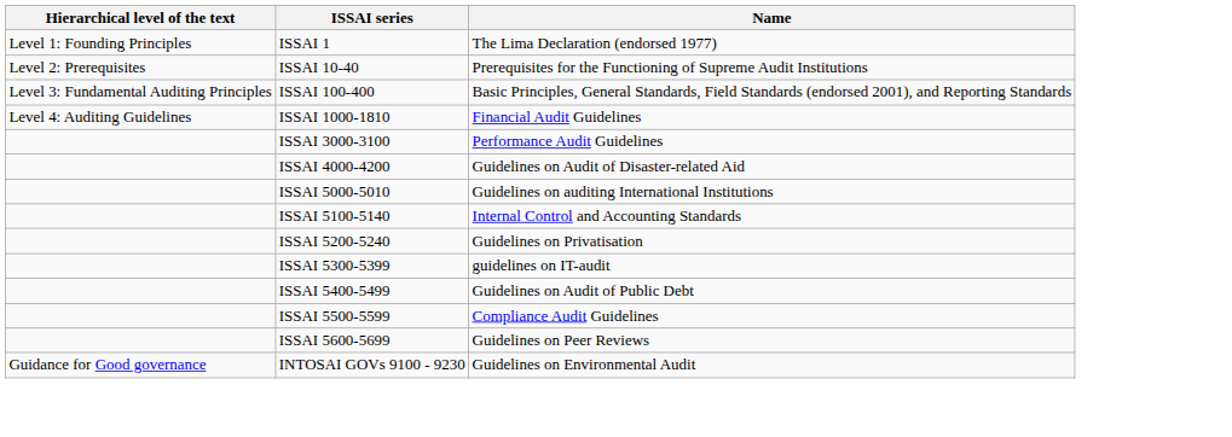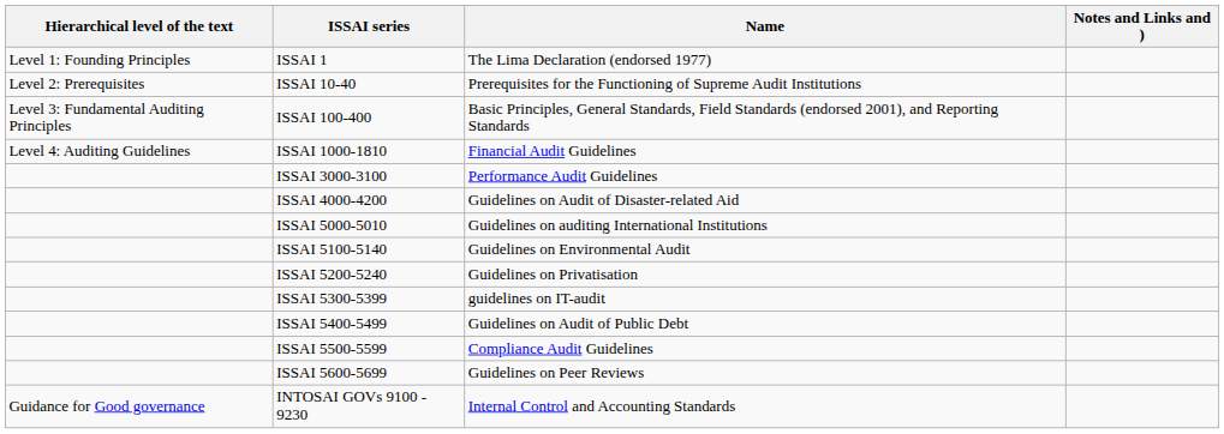 <table class="wikitable">
 <tr>
 <th>Hierarchical level of the text</th>
 <th>ISSAI series</th>
 <th>Name</th>
+<th>Notes and Links  and )</th>
 </tr>
 <tr>
 <td>Level 1: Founding Principles</td>
 <td>ISSAI 1</td>
 <td>The Lima Declaration (endorsed 1977)</td>
+<td Comprehensive ></td>
 </tr>
 <tr>
 <td>Level 2: Prerequisites</td>
 <td>ISSAI 10-40</td>
 <td>Prerequisites for the Functioning of Supreme Audit Institutions</td>
+<td * The 'ISSAI 30' ></td>
 </tr>
 <tr>
 <td>Level 3: Fundamental Auditing Principles</td>
 <td>ISSAI 100-400</td>
 <td>Basic Principles, General Standards, Field Standards (endorsed 2001), and Reporting Standards</td>
+<td></td>
 </tr>
 <tr>
 <td>Level 4: Auditing Guidelines</td>
 <td>ISSAI 1000-1810</td>
 <td><a href='#'>Financial Audit</a> Guidelines</td>
+<td></td>
 </tr>
 <tr>
 <td></td>
 <td>ISSAI 3000-3100</td>
 <td><a href='#'>Performance Audit</a> Guidelines</td>
+<td></td>
 </tr>
 <tr>
 <td></td>
 <td>ISSAI 4000-4200</td>
 <td>Guidelines on Audit of Disaster-related Aid</td>
+<td></td>
 </tr>
 <tr>
 <td></td>
 <td>ISSAI 5000-5010</td>
 <td>Guidelines on auditing International Institutions</td>
+<td></td>
 </tr>
 <tr>
 <td></td>
 <td>ISSAI 5100-5140</td>
-<td><a href='#'>Internal Control</a> and Accounting Standards</td>
+<td>Guidelines on Environmental Audit</td>
+<td></td>
 </tr>
 <tr>
 <td></td>
 <td>ISSAI 5200-5240</td>
 <td>Guidelines on Privatisation</td>
+<td></td>
 </tr>
 <tr>
 <td></td>
 <td>ISSAI 5300-5399</td>
 <td>guidelines on IT-audit</td>
+<td></td>
 </tr>
 <tr>
 <td></td>
 <td>ISSAI 5400-5499</td>
 <td>Guidelines on Audit of Public Debt</td>
+<td></td>
 </tr>
 <tr>
 <td></td>
 <td>ISSAI 5500-5599</td>
 <td><a href='#'>Compliance Audit</a> Guidelines</td>
+<td></td>
 </tr>
 <tr>
 <td></td>
 <td>ISSAI 5600-5699</td>
 <td>Guidelines on Peer Reviews</td>
+<td></td>
 </tr>
 <tr>
 <td>Guidance for <a href='#'>Good governance</a></td>
 <td>INTOSAI GOVs 9100 - 9230</td>
-<td>Guidelines on Environmental Audit</td>
+<td><a href='#'>Internal Control</a> and Accounting Standards</td>
+<td></td>
 </tr>
 </table>
